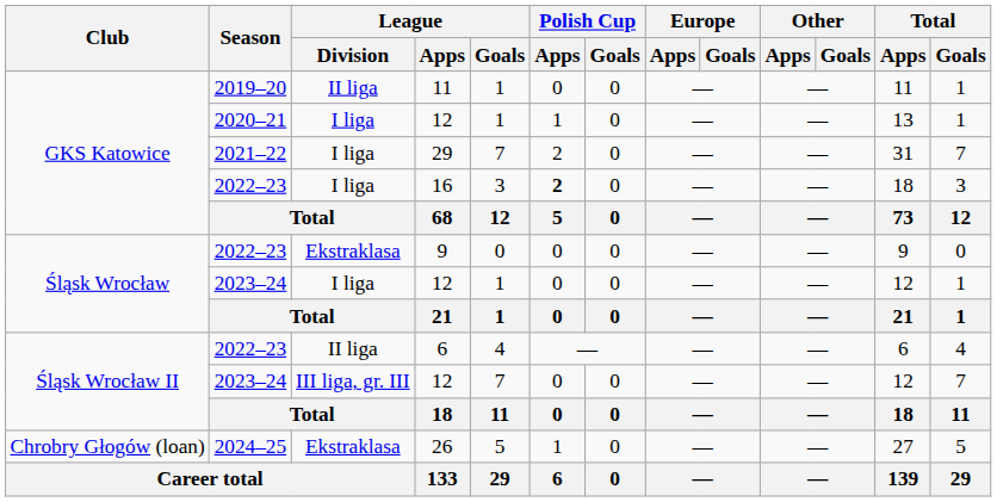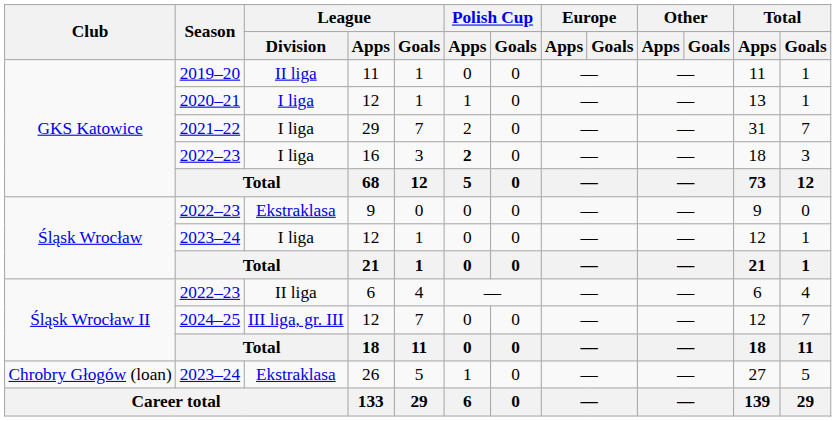 <table class="wikitable" style="text-align: center;">
 <tr>
 <th rowspan="2">Club</th>
 <th rowspan="2">Season</th>
 <th colspan="3">League</th>
 <th colspan="2"><a href='#'>Polish Cup</a></th>
 <th colspan="2">Europe</th>
 <th colspan="2">Other</th>
 <th colspan="2">Total</th>
 </tr>
 <tr>
 <th>Division</th>
 <th>Apps</th>
 <th>Goals</th>
 <th>Apps</th>
 <th>Goals</th>
 <th>Apps</th>
 <th>Goals</th>
 <th>Apps</th>
 <th>Goals</th>
 <th>Apps</th>
 <th>Goals</th>
 </tr>
 <tr>
 <td rowspan="5"><a href='#'>GKS Katowice</a></td>
 <td><a href='#'>2019–20</a></td>
 <td><a href='#'>II liga</a></td>
 <td>11</td>
 <td>1</td>
 <td>0</td>
 <td>0</td>
 <td colspan="2">—</td>
 <td colspan="2">—</td>
 <td>11</td>
 <td>1</td>
 </tr>
 <tr>
 <td><a href='#'>2020–21</a></td>
 <td><a href='#'>I liga</a></td>
 <td>12</td>
 <td>1</td>
 <td>1</td>
 <td>0</td>
 <td colspan="2">—</td>
 <td colspan="2">—</td>
 <td>13</td>
 <td>1</td>
 </tr>
 <tr>
 <td><a href='#'>2021–22</a></td>
 <td>I liga</td>
 <td>29</td>
 <td>7</td>
 <td>2</td>
 <td>0</td>
 <td colspan="2">—</td>
 <td colspan="2">—</td>
 <td>31</td>
 <td>7</td>
 </tr>
 <tr>
 <td><a href='#'>2022–23</a></td>
 <td>I liga</td>
 <td>16</td>
 <td>3</td>
 <td><strong>2</strong></td>
 <td>0</td>
 <td colspan="2">—</td>
 <td colspan="2">—</td>
 <td>18</td>
 <td>3</td>
 </tr>
 <tr>
 <th colspan="2">Total</th>
 <th>68</th>
 <th>12</th>
 <th>5</th>
 <th>0</th>
 <th colspan="2">—</th>
 <th colspan="2">—</th>
 <th>73</th>
 <th>12</th>
 </tr>
 <tr>
 <td rowspan="3"><a href='#'>Śląsk Wrocław</a></td>
 <td><a href='#'>2022–23</a></td>
 <td><a href='#'>Ekstraklasa</a></td>
 <td>9</td>
 <td>0</td>
 <td>0</td>
 <td>0</td>
 <td colspan="2">—</td>
 <td colspan="2">—</td>
 <td>9</td>
 <td>0</td>
 </tr>
 <tr>
 <td><a href='#'>2023–24</a></td>
 <td>I liga</td>
 <td>12</td>
 <td>1</td>
 <td>0</td>
 <td>0</td>
 <td colspan="2">—</td>
 <td colspan="2">—</td>
 <td>12</td>
 <td>1</td>
 </tr>
 <tr>
 <th colspan="2">Total</th>
 <th>21</th>
 <th>1</th>
 <th>0</th>
 <th>0</th>
 <th colspan="2">—</th>
 <th colspan="2">—</th>
 <th>21</th>
 <th>1</th>
 </tr>
 <tr>
 <td rowspan="3"><a href='#'>Śląsk Wrocław II</a></td>
 <td><a href='#'>2022–23</a></td>
 <td>II liga</td>
 <td>6</td>
 <td>4</td>
 <td colspan="2">—</td>
 <td colspan="2">—</td>
 <td colspan="2">—</td>
 <td>6</td>
 <td>4</td>
 </tr>
 <tr>
-<td><a href='#'>2023–24</a></td>
+<td><a href='#'>2024–25</a></td>
 <td><a href='#'>III liga, gr. III</a></td>
 <td>12</td>
 <td>7</td>
 <td>0</td>
 <td>0</td>
 <td colspan="2">—</td>
 <td colspan="2">—</td>
 <td>12</td>
 <td>7</td>
 </tr>
 <tr>
 <th colspan="2">Total</th>
 <th>18</th>
 <th>11</th>
 <th>0</th>
 <th>0</th>
 <th colspan="2">—</th>
 <th colspan="2">—</th>
 <th>18</th>
 <th>11</th>
 </tr>
 <tr>
 <td rowspan="1"><a href='#'>Chrobry Głogów</a> (loan)</td>
-<td><a href='#'>2024–25</a></td>
+<td><a href='#'>2023–24</a></td>
 <td><a href='#'>Ekstraklasa</a></td>
 <td>26</td>
 <td>5</td>
 <td>1</td>
 <td>0</td>
 <td colspan="2">—</td>
 <td colspan="2">—</td>
 <td>27</td>
 <td>5</td>
 </tr>
 <tr>
 <th colspan="3">Career total</th>
 <th>133</th>
 <th>29</th>
 <th>6</th>
 <th>0</th>
 <th colspan="2">—</th>
 <th colspan="2">—</th>
 <th>139</th>
 <th>29</th>
 </tr>
 </table>
